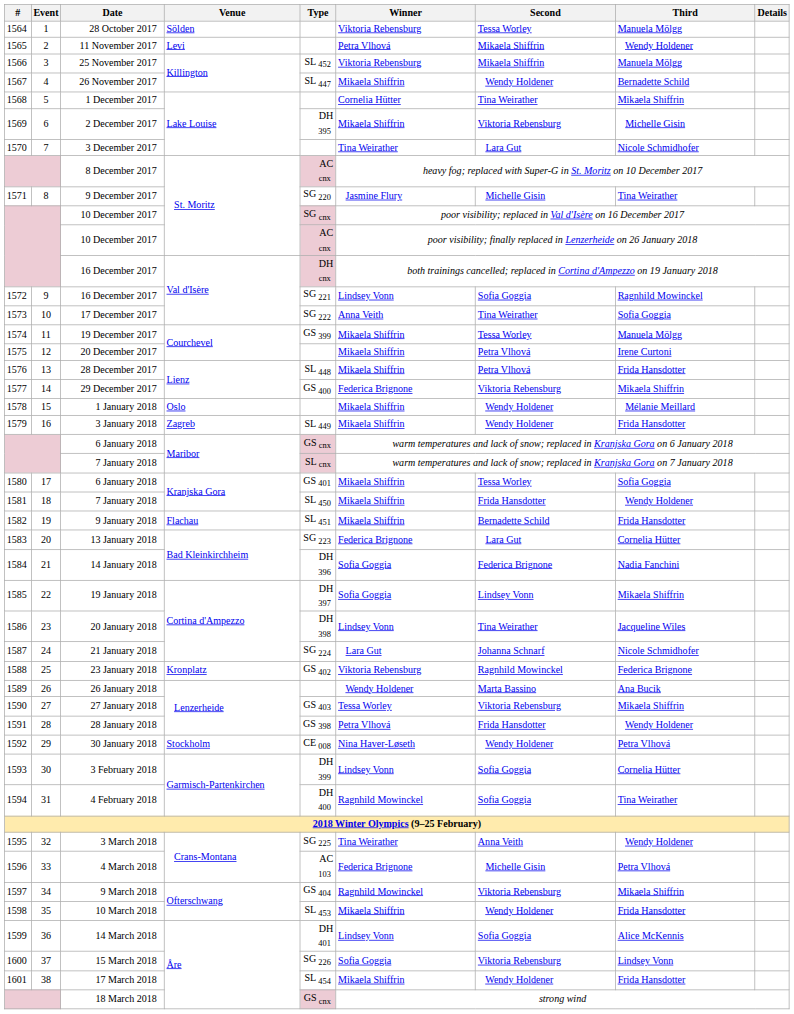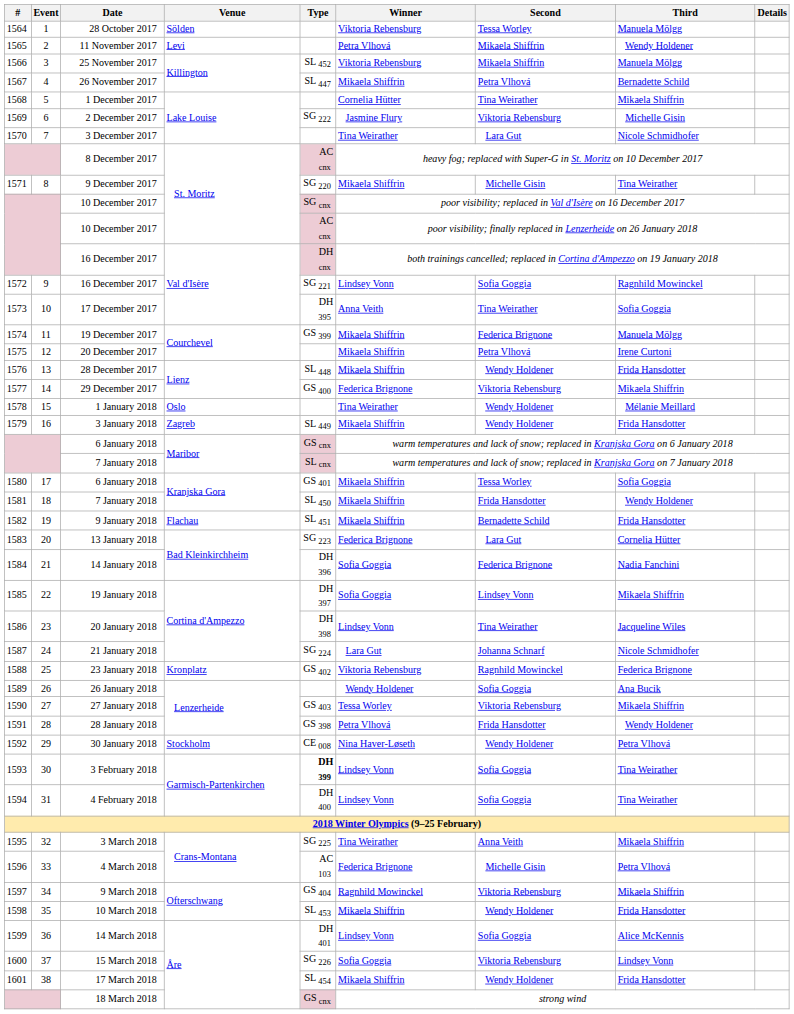 <table class="wikitable plainrowheaders" style="background:#fff; font-size:86%; line-height:16px; border:grey solid 1px; border-collapse:collapse;">
 <tr>
 <th style="width:30px;">#</th>
 <th style="width:33px;">Event</th>
 <th style="width:135px;">Date</th>
 <th style="width:180px;">Venue</th>
 <th style="width:42px;">Type</th>
 <th style="width:185px;">Winner</th>
 <th style="width:185px;">Second</th>
 <th style="width:185px;">Third</th>
 <th style="width:10px;">Details</th>
 </tr>
 <tr>
 <td>1564</td>
 <td align=center>1</td>
 <td align=right>28 October 2017  </td>
 <td> <a href='#'>Sölden</a></td>
 <td align=right></td>
 <td> <a href='#'>Viktoria Rebensburg</a></td>
 <td> <a href='#'>Tessa Worley</a></td>
 <td> <a href='#'>Manuela Mölgg</a></td>
 <td></td>
 </tr>
 <tr>
 <td>1565</td>
 <td align=center>2</td>
 <td align=right>11 November 2017  </td>
 <td> <a href='#'>Levi</a></td>
 <td align=right></td>
 <td> <a href='#'>Petra Vlhová</a></td>
 <td> <a href='#'>Mikaela Shiffrin</a></td>
 <td>   <a href='#'>Wendy Holdener</a></td>
 <td></td>
 </tr>
 <tr>
 <td>1566</td>
 <td align=center>3</td>
 <td align=right>25 November 2017  </td>
 <td rowspan=2> <a href='#'>Killington</a></td>
 <td align=right>SL<sub> 452</sub> </td>
 <td> <a href='#'>Viktoria Rebensburg</a></td>
 <td> <a href='#'>Mikaela Shiffrin</a></td>
 <td> <a href='#'>Manuela Mölgg</a></td>
 <td></td>
 </tr>
 <tr>
 <td>1567</td>
 <td align=center>4</td>
 <td align=right>26 November 2017  </td>
 <td align=right>SL<sub> 447</sub> </td>
 <td> <a href='#'>Mikaela Shiffrin</a></td>
-<td>   <a href='#'>Wendy Holdener</a></td>
+<td> <a href='#'>Petra Vlhová</a></td>
 <td> <a href='#'>Bernadette Schild</a></td>
 <td></td>
 </tr>
 <tr>
 <td>1568</td>
 <td align=center>5</td>
 <td align=right>1 December 2017  </td>
 <td rowspan=3> <a href='#'>Lake Louise</a></td>
 <td align=right> </td>
 <td> <a href='#'>Cornelia Hütter</a></td>
 <td> <a href='#'>Tina Weirather</a></td>
 <td> <a href='#'>Mikaela Shiffrin</a></td>
 <td></td>
 </tr>
 <tr>
 <td>1569</td>
 <td align=center>6</td>
 <td align=right>2 December 2017  </td>
-<td align=right>DH<sub> 395</sub> </td>
-<td> <a href='#'>Mikaela Shiffrin</a></td>
+<td align=right>SG<sub> 222</sub> </td>
+<td>   <a href='#'>Jasmine Flury</a></td>
 <td> <a href='#'>Viktoria Rebensburg</a></td>
 <td>   <a href='#'>Michelle Gisin</a></td>
 <td></td>
 </tr>
 <tr>
 <td>1570</td>
 <td align=center>7</td>
 <td align=right>3 December 2017  </td>
 <td align=right> </td>
 <td> <a href='#'>Tina Weirather</a></td>
 <td>   <a href='#'>Lara Gut</a></td>
 <td> <a href='#'>Nicole Schmidhofer</a></td>
 <td></td>
 </tr>
 <tr>
 <td bgcolor="EDCCD5" colspan=2></td>
 <td align=right><small></small>8 December 2017  </td>
 <td rowspan=4>   <a href='#'>St. Moritz</a></td>
 <td bgcolor="EDCCD5" align=right>AC <sub>cnx</sub> </td>
 <td colspan=4 align=center><em>heavy fog; replaced  with Super-G in <a href='#'>St. Moritz</a> on 10 December 2017 </em></td>
 </tr>
 <tr>
 <td>1571</td>
 <td align=center>8</td>
 <td align=right>9 December 2017  </td>
 <td align=right>SG<sub> 220</sub> </td>
-<td>   <a href='#'>Jasmine Flury</a></td>
+<td> <a href='#'>Mikaela Shiffrin</a></td>
 <td>   <a href='#'>Michelle Gisin</a></td>
 <td> <a href='#'>Tina Weirather</a></td>
 <td></td>
 </tr>
 <tr>
 <td bgcolor="EDCCD5" rowspan=3 colspan=2></td>
 <td align=right><small></small>10 December 2017  </td>
 <td bgcolor="EDCCD5" align=right>SG <sub>cnx</sub> </td>
 <td colspan=4 align=center><em>poor visibility; replaced in <a href='#'>Val d'Isère</a> on 16 December 2017  </em></td>
 </tr>
 <tr>
 <td align=right><small></small>10 December 2017  </td>
 <td bgcolor="EDCCD5" align=right>AC <sub>cnx</sub> </td>
 <td colspan=4 align=center><em>poor visibility; finally replaced in <a href='#'>Lenzerheide</a> on 26 January 2018</em></td>
 </tr>
 <tr>
 <td align=right><small></small>16 December 2017  </td>
 <td rowspan=3> <a href='#'>Val d'Isère</a></td>
 <td bgcolor="EDCCD5" align=right>DH <sub>cnx</sub> </td>
 <td colspan=4 align=center><em>both trainings cancelled; replaced in <a href='#'>Cortina d'Ampezzo</a> on 19 January 2018</em></td>
 </tr>
 <tr>
 <td>1572</td>
 <td align=center>9</td>
 <td align=right><small></small>16 December 2017  </td>
 <td align=right>SG<sub> 221</sub> </td>
 <td> <a href='#'>Lindsey Vonn</a></td>
 <td> <a href='#'>Sofia Goggia</a></td>
 <td> <a href='#'>Ragnhild Mowinckel</a></td>
 <td></td>
 </tr>
 <tr>
 <td>1573</td>
 <td align=center>10</td>
 <td align=right>17 December 2017  </td>
-<td align=right>SG<sub> 222</sub> </td>
+<td align=right>DH<sub> 395</sub> </td>
 <td> <a href='#'>Anna Veith</a></td>
 <td> <a href='#'>Tina Weirather</a></td>
 <td> <a href='#'>Sofia Goggia</a></td>
 <td></td>
 </tr>
 <tr>
 <td>1574</td>
 <td align=center>11</td>
 <td align=right>19 December 2017  </td>
 <td rowspan=2> <a href='#'>Courchevel</a></td>
 <td align=right>GS<sub> 399</sub> </td>
 <td> <a href='#'>Mikaela Shiffrin</a></td>
-<td> <a href='#'>Tessa Worley</a></td>
+<td> <a href='#'>Federica Brignone</a></td>
 <td> <a href='#'>Manuela Mölgg</a></td>
 <td></td>
 </tr>
 <tr>
 <td>1575</td>
 <td align=center>12</td>
 <td align=right>20 December 2017  </td>
 <td align=right> </td>
 <td> <a href='#'>Mikaela Shiffrin</a></td>
 <td> <a href='#'>Petra Vlhová</a></td>
 <td> <a href='#'>Irene Curtoni</a></td>
 <td></td>
 </tr>
 <tr>
 <td>1576</td>
 <td align=center>13</td>
 <td align=right>28 December 2017  </td>
 <td rowspan=2> <a href='#'>Lienz</a></td>
 <td align=right>SL<sub> 448</sub> </td>
 <td> <a href='#'>Mikaela Shiffrin</a></td>
-<td> <a href='#'>Petra Vlhová</a></td>
+<td>   <a href='#'>Wendy Holdener</a></td>
 <td> <a href='#'>Frida Hansdotter</a></td>
 <td></td>
 </tr>
 <tr>
 <td>1577</td>
 <td align=center>14</td>
 <td align=right>29 December 2017  </td>
 <td align=right>GS<sub> 400</sub> </td>
 <td> <a href='#'>Federica Brignone</a></td>
 <td> <a href='#'>Viktoria Rebensburg</a></td>
 <td> <a href='#'>Mikaela Shiffrin</a></td>
 <td></td>
 </tr>
 <tr>
 <td>1578</td>
 <td align=center>15</td>
 <td align=right>1 January 2018  </td>
 <td> <a href='#'>Oslo</a></td>
 <td align=right> </td>
-<td> <a href='#'>Mikaela Shiffrin</a></td>
+<td> <a href='#'>Tina Weirather</a></td>
 <td>   <a href='#'>Wendy Holdener</a></td>
 <td>   <a href='#'>Mélanie Meillard</a></td>
 <td></td>
 </tr>
 <tr>
 <td>1579</td>
 <td align=center>16</td>
 <td align=right>3 January 2018  </td>
 <td> <a href='#'>Zagreb</a></td>
 <td align=right>SL<sub> 449</sub> </td>
 <td> <a href='#'>Mikaela Shiffrin</a></td>
 <td>   <a href='#'>Wendy Holdener</a></td>
 <td> <a href='#'>Frida Hansdotter</a></td>
 <td></td>
 </tr>
 <tr>
 <td bgcolor="EDCCD5" colspan=2 rowspan=2></td>
 <td align=right>6 January 2018  </td>
 <td rowspan=2> <a href='#'>Maribor</a></td>
 <td bgcolor="EDCCD5" align=right>GS<sub> cnx</sub> </td>
 <td colspan=4 align=center><em>warm temperatures and lack of snow; replaced in <a href='#'>Kranjska Gora</a> on 6 January 2018</em></td>
 </tr>
 <tr>
 <td align=right>7 January 2018  </td>
 <td bgcolor="EDCCD5" align=right>SL<sub> cnx</sub> </td>
 <td colspan=4 align=center><em>warm temperatures and lack of snow; replaced in <a href='#'>Kranjska Gora</a> on 7 January 2018</em></td>
 </tr>
 <tr>
 <td>1580</td>
 <td align=center>17</td>
 <td align=right><small></small>6 January 2018  </td>
 <td rowspan=2> <a href='#'>Kranjska Gora</a></td>
 <td align=right>GS<sub> 401</sub> </td>
 <td> <a href='#'>Mikaela Shiffrin</a></td>
 <td> <a href='#'>Tessa Worley</a></td>
 <td> <a href='#'>Sofia Goggia</a></td>
 <td></td>
 </tr>
 <tr>
 <td>1581</td>
 <td align=center>18</td>
 <td align=right><small></small>7 January 2018  </td>
 <td align=right>SL<sub> 450</sub> </td>
 <td> <a href='#'>Mikaela Shiffrin</a></td>
 <td> <a href='#'>Frida Hansdotter</a></td>
 <td>   <a href='#'>Wendy Holdener</a></td>
 <td></td>
 </tr>
 <tr>
 <td>1582</td>
 <td align=center>19</td>
 <td align=right>9 January 2018  </td>
 <td> <a href='#'>Flachau</a></td>
 <td align=right>SL<sub> 451</sub> </td>
 <td> <a href='#'>Mikaela Shiffrin</a></td>
 <td> <a href='#'>Bernadette Schild</a></td>
 <td> <a href='#'>Frida Hansdotter</a></td>
 <td></td>
 </tr>
 <tr>
 <td>1583</td>
 <td align=center>20</td>
 <td align=right>13 January 2018  </td>
 <td rowspan=2> <a href='#'>Bad Kleinkirchheim</a></td>
 <td align=right>SG<sub> 223</sub> </td>
 <td> <a href='#'>Federica Brignone</a></td>
 <td>   <a href='#'>Lara Gut</a></td>
 <td> <a href='#'>Cornelia Hütter</a></td>
 <td></td>
 </tr>
 <tr>
 <td>1584</td>
 <td align=center>21</td>
 <td align=right>14 January 2018  </td>
 <td align=right>DH<sub> 396</sub> </td>
 <td> <a href='#'>Sofia Goggia</a></td>
 <td> <a href='#'>Federica Brignone</a></td>
 <td> <a href='#'>Nadia Fanchini</a></td>
 <td></td>
 </tr>
 <tr>
 <td>1585</td>
 <td align=center>22</td>
 <td align=right><small></small>19 January 2018  </td>
 <td rowspan=3> <a href='#'>Cortina d'Ampezzo</a></td>
 <td align=right>DH<sub> 397</sub> </td>
 <td> <a href='#'>Sofia Goggia</a></td>
 <td> <a href='#'>Lindsey Vonn</a></td>
 <td> <a href='#'>Mikaela Shiffrin</a></td>
 <td></td>
 </tr>
 <tr>
 <td>1586</td>
 <td align=center>23</td>
 <td align=right>20 January 2018  </td>
 <td align=right>DH<sub> 398</sub> </td>
 <td> <a href='#'>Lindsey Vonn</a></td>
 <td> <a href='#'>Tina Weirather</a></td>
 <td> <a href='#'>Jacqueline Wiles</a></td>
 <td></td>
 </tr>
 <tr>
 <td>1587</td>
 <td align=center>24</td>
 <td align=right>21 January 2018  </td>
 <td align=right>SG<sub> 224</sub> </td>
 <td>   <a href='#'>Lara Gut</a></td>
 <td> <a href='#'>Johanna Schnarf</a></td>
 <td> <a href='#'>Nicole Schmidhofer</a></td>
 <td></td>
 </tr>
 <tr>
 <td>1588</td>
 <td align=center>25</td>
 <td align=right>23 January 2018  </td>
 <td> <a href='#'>Kronplatz</a></td>
 <td align=right>GS<sub> 402</sub> </td>
 <td> <a href='#'>Viktoria Rebensburg</a></td>
 <td> <a href='#'>Ragnhild Mowinckel</a></td>
 <td> <a href='#'>Federica Brignone</a></td>
 <td></td>
 </tr>
 <tr>
 <td>1589</td>
 <td align=center>26</td>
 <td align=right><small></small>26 January 2018  </td>
 <td rowspan=3>   <a href='#'>Lenzerheide</a></td>
 <td align=right></td>
 <td>   <a href='#'>Wendy Holdener</a></td>
-<td> <a href='#'>Marta Bassino</a></td>
+<td> <a href='#'>Sofia Goggia</a></td>
 <td> <a href='#'>Ana Bucik</a></td>
 <td></td>
 </tr>
 <tr>
 <td>1590</td>
 <td align=center>27</td>
 <td align=right>27 January 2018  </td>
 <td align=right>GS<sub> 403</sub> </td>
 <td> <a href='#'>Tessa Worley</a></td>
 <td> <a href='#'>Viktoria Rebensburg</a></td>
 <td> <a href='#'>Mikaela Shiffrin</a></td>
 <td></td>
 </tr>
 <tr>
 <td>1591</td>
 <td align=center>28</td>
 <td align=right>28 January 2018  </td>
 <td align=right>GS <sub> 398</sub> </td>
 <td> <a href='#'>Petra Vlhová</a></td>
 <td> <a href='#'>Frida Hansdotter</a></td>
 <td>   <a href='#'>Wendy Holdener</a></td>
 <td></td>
 </tr>
 <tr>
 <td>1592</td>
 <td align=center>29</td>
 <td align=right>30 January 2018  </td>
 <td> <a href='#'>Stockholm</a></td>
 <td align=right>CE<sub> 008</sub> </td>
 <td> <a href='#'>Nina Haver-Løseth</a></td>
 <td>   <a href='#'>Wendy Holdener</a></td>
 <td> <a href='#'>Petra Vlhová</a></td>
 <td></td>
 </tr>
 <tr>
 <td>1593</td>
 <td align=center>30</td>
 <td align=right>3 February 2018  </td>
 <td rowspan=2> <a href='#'>Garmisch-Partenkirchen</a></td>
-<td align=right>DH<sub> 399</sub> </td>
+<td align=right><strong>DH<sub> 399</sub> </strong></td>
 <td> <a href='#'>Lindsey Vonn</a></td>
 <td> <a href='#'>Sofia Goggia</a></td>
-<td> <a href='#'>Cornelia Hütter</a></td>
+<td> <a href='#'>Tina Weirather</a></td>
 <td></td>
 </tr>
 <tr>
 <td>1594</td>
 <td align=center>31</td>
 <td align=right>4 February 2018  </td>
 <td align=right>DH<sub> 400</sub> </td>
-<td> <a href='#'>Ragnhild Mowinckel</a></td>
+<td> <a href='#'>Lindsey Vonn</a></td>
 <td> <a href='#'>Sofia Goggia</a></td>
 <td> <a href='#'>Tina Weirather</a></td>
 <td></td>
 </tr>
 <tr style="background:#FFEBAD">
 <td colspan="9" style="text-align:center;"><strong><a href='#'>2018 Winter Olympics</a> (9–25 February)</strong></td>
 </tr>
 <tr>
 <td>1595</td>
 <td align=center>32</td>
 <td align=right>3 March 2018  </td>
 <td rowspan=2>   <a href='#'>Crans-Montana</a></td>
 <td align=right>SG<sub> 225</sub> </td>
 <td> <a href='#'>Tina Weirather</a></td>
 <td> <a href='#'>Anna Veith</a></td>
-<td>   <a href='#'>Wendy Holdener</a></td>
+<td> <a href='#'>Mikaela Shiffrin</a></td>
 <td></td>
 </tr>
 <tr>
 <td>1596</td>
 <td align=center>33</td>
 <td align=right>4 March 2018  </td>
 <td align=right>AC <sub>103</sub> </td>
 <td> <a href='#'>Federica Brignone</a></td>
 <td>   <a href='#'>Michelle Gisin</a></td>
 <td> <a href='#'>Petra Vlhová</a></td>
 <td></td>
 </tr>
 <tr>
 <td>1597</td>
 <td align=center>34</td>
 <td align=right>9 March 2018  </td>
 <td rowspan=2> <a href='#'>Ofterschwang</a></td>
 <td align=right>GS<sub> 404</sub> </td>
 <td> <a href='#'>Ragnhild Mowinckel</a></td>
 <td> <a href='#'>Viktoria Rebensburg</a></td>
 <td> <a href='#'>Mikaela Shiffrin</a></td>
 <td></td>
 </tr>
 <tr>
 <td>1598</td>
 <td align=center>35</td>
 <td align=right>10 March 2018  </td>
 <td align=right>SL<sub> 453</sub> </td>
 <td> <a href='#'>Mikaela Shiffrin</a></td>
 <td>   <a href='#'>Wendy Holdener</a></td>
 <td> <a href='#'>Frida Hansdotter</a></td>
 <td></td>
 </tr>
 <tr>
 <td>1599</td>
 <td align=center>36</td>
 <td align=right>14 March 2018  </td>
 <td rowspan=4> <a href='#'>Åre</a></td>
 <td align=right>DH<sub> 401</sub> </td>
 <td> <a href='#'>Lindsey Vonn</a></td>
 <td> <a href='#'>Sofia Goggia</a></td>
 <td> <a href='#'>Alice McKennis</a></td>
 <td></td>
 </tr>
 <tr>
 <td>1600</td>
 <td align=center>37</td>
 <td align=right>15 March 2018  </td>
 <td align=right>SG<sub> 226</sub> </td>
 <td> <a href='#'>Sofia Goggia</a></td>
 <td> <a href='#'>Viktoria Rebensburg</a></td>
 <td> <a href='#'>Lindsey Vonn</a></td>
 <td></td>
 </tr>
 <tr>
 <td>1601</td>
 <td align=center>38</td>
 <td align=right>17 March 2018  </td>
 <td align=right>SL<sub> 454</sub> </td>
 <td> <a href='#'>Mikaela Shiffrin</a></td>
 <td>   <a href='#'>Wendy Holdener</a></td>
 <td> <a href='#'>Frida Hansdotter</a></td>
 <td></td>
 </tr>
 <tr>
 <td bgcolor="EDCCD5" colspan=2></td>
 <td align=right>18 March 2018  </td>
 <td bgcolor="EDCCD5" align=right>GS<sub> cnx</sub> </td>
 <td colspan=4 align=center><em>strong wind</em></td>
 </tr>
 </table>
